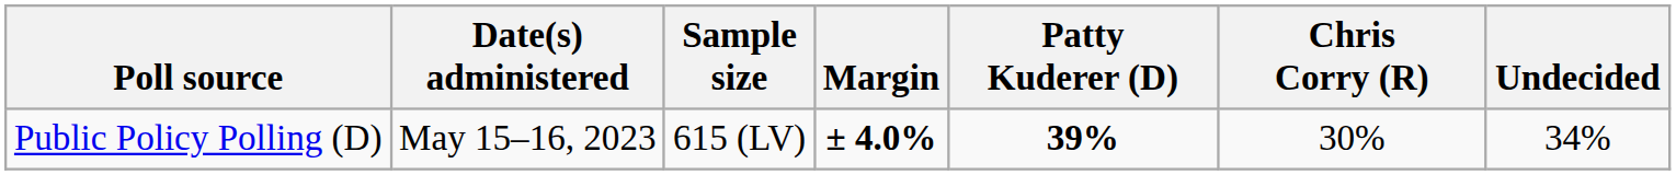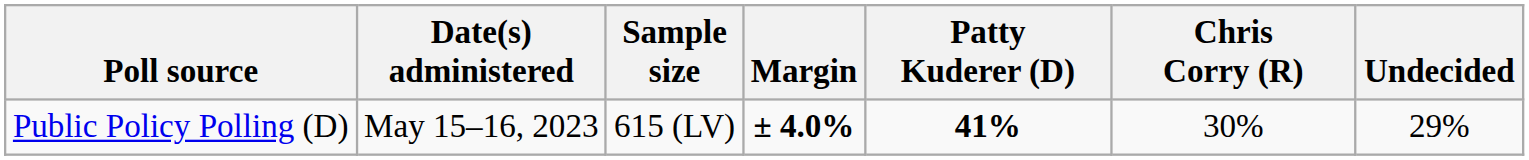 <table class="wikitable" style="font-size:90%;text-align:center;">
 <tr valign=bottom>
 <th>Poll source</th>
 <th>Date(s)<br>administered</th>
 <th>Sample<br>size</th>
 <th>Margin<br></th>
 <th style="width:100px;">Patty<br>Kuderer (D)</th>
 <th style="width:100px;">Chris<br>Corry (R)</th>
 <th>Undecided</th>
 </tr>
 <tr>
 <td style="text-align:left;"><a href='#'>Public Policy Polling</a> (D)</td>
 <td>May 15–16, 2023</td>
 <td>615 (LV)</td>
 <td><strong>± 4.0%</strong></td>
-<td><strong>39%</strong></td>
+<td><strong>41%</strong></td>
 <td>30%</td>
-<td>34%</td>
+<td>29%</td>
 </tr>
 </table>
